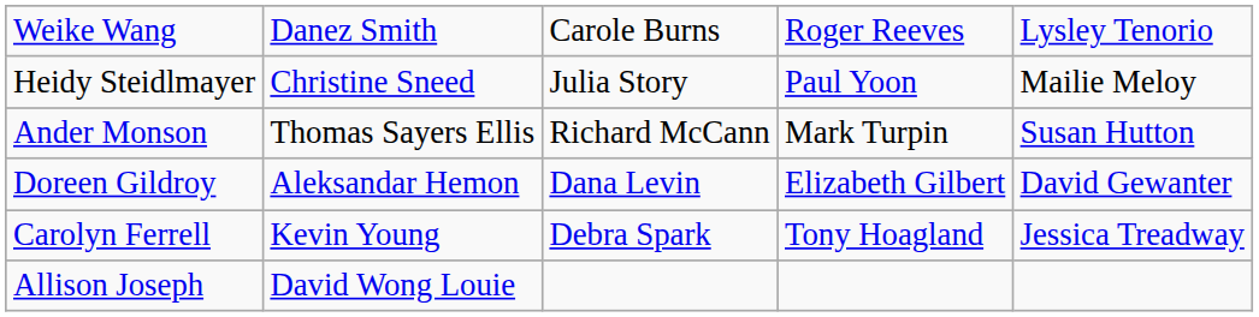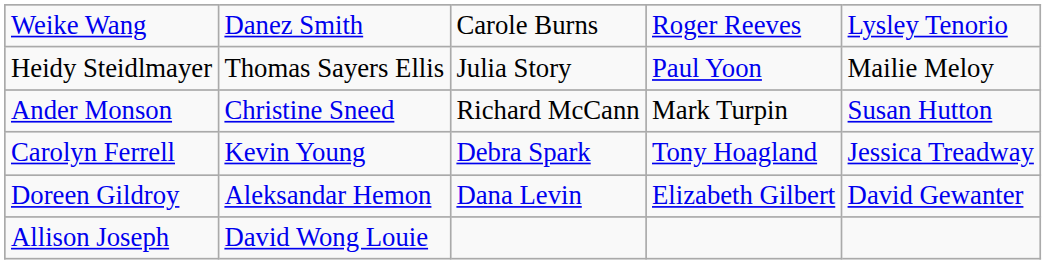 <table class="wikitable">
 <tr>
 <td><a href='#'>Weike Wang</a></td>
 <td><a href='#'>Danez Smith</a></td>
 <td>Carole Burns</td>
 <td><a href='#'>Roger Reeves</a></td>
 <td><a href='#'>Lysley Tenorio</a></td>
 </tr>
 <tr>
 <td>Heidy Steidlmayer</td>
-<td><a href='#'>Christine Sneed</a></td>
+<td>Thomas Sayers Ellis</td>
 <td>Julia Story</td>
 <td><a href='#'>Paul Yoon</a></td>
 <td>Mailie Meloy</td>
 </tr>
 <tr>
 <td><a href='#'>Ander Monson</a></td>
-<td>Thomas Sayers Ellis</td>
+<td><a href='#'>Christine Sneed</a></td>
 <td>Richard McCann</td>
 <td>Mark Turpin</td>
 <td><a href='#'>Susan Hutton</a></td>
+</tr>
+<tr>
+<td><a href='#'>Carolyn Ferrell</a></td>
+<td><a href='#'>Kevin Young</a></td>
+<td><a href='#'>Debra Spark</a></td>
+<td><a href='#'>Tony Hoagland</a></td>
+<td><a href='#'>Jessica Treadway</a></td>
 </tr>
 <tr>
 <td><a href='#'>Doreen Gildroy</a></td>
 <td><a href='#'>Aleksandar Hemon</a></td>
 <td><a href='#'>Dana Levin</a></td>
 <td><a href='#'>Elizabeth Gilbert</a></td>
 <td><a href='#'>David Gewanter</a></td>
 </tr>
 <tr>
-<td><a href='#'>Carolyn Ferrell</a></td>
-<td><a href='#'>Kevin Young</a></td>
-<td><a href='#'>Debra Spark</a></td>
-<td><a href='#'>Tony Hoagland</a></td>
-<td><a href='#'>Jessica Treadway</a></td>
-</tr>
-<tr>
 <td><a href='#'>Allison Joseph</a></td>
 <td><a href='#'>David Wong Louie</a></td>
 <td></td>
 <td></td>
 <td></td>
 </tr>
 </table>
